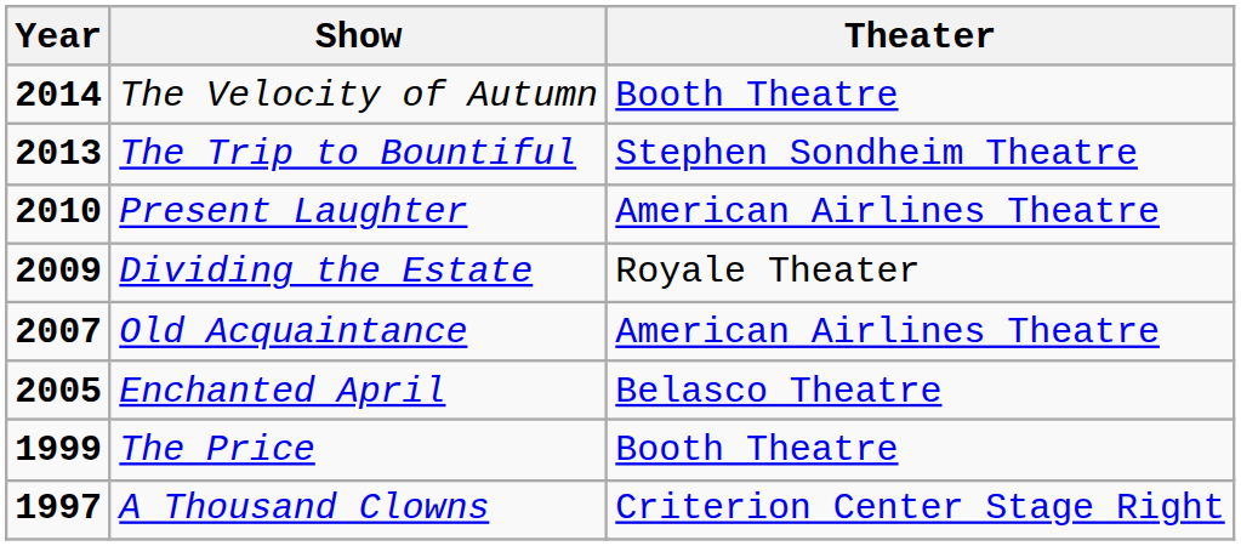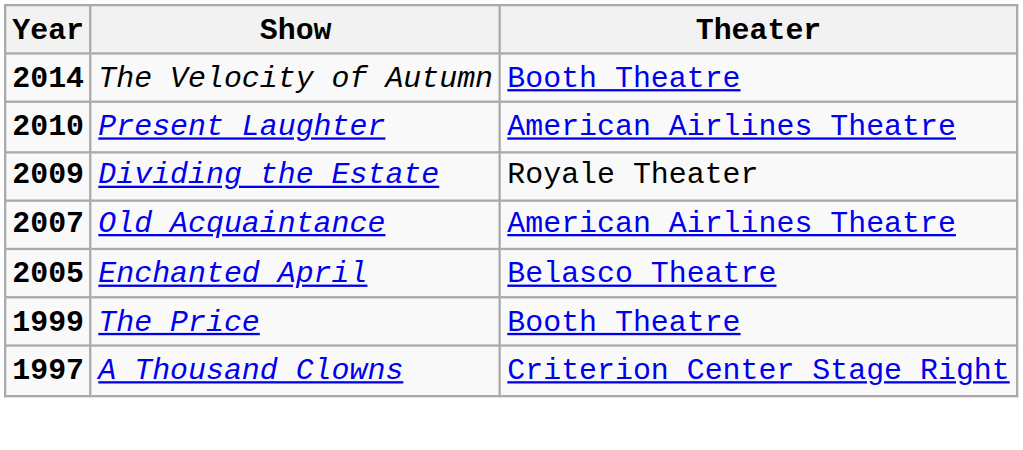 <table class="wikitable">
 <tr>
 <th>Year</th>
 <th>Show</th>
 <th>Theater</th>
 </tr>
 <tr>
 <td><strong>2014</strong></td>
 <td><em>The Velocity of Autumn</em></td>
 <td><a href='#'>Booth Theatre</a></td>
-</tr>
-<tr>
-<td><strong>2013</strong></td>
-<td><em><a href='#'>The Trip to Bountiful</a></em></td>
-<td><a href='#'>Stephen Sondheim Theatre</a></td>
 </tr>
 <tr>
 <td><strong>2010</strong></td>
 <td><em><a href='#'>Present Laughter</a></em></td>
 <td><a href='#'>American Airlines Theatre</a></td>
 </tr>
 <tr>
 <td><strong>2009</strong></td>
 <td><em><a href='#'>Dividing the Estate</a></em></td>
 <td>Royale Theater</td>
 </tr>
 <tr>
 <td><strong>2007</strong></td>
 <td><em><a href='#'>Old Acquaintance</a></em></td>
 <td><a href='#'>American Airlines Theatre</a></td>
 </tr>
 <tr>
 <td><strong>2005</strong></td>
 <td><em><a href='#'>Enchanted April</a></em></td>
 <td><a href='#'>Belasco Theatre</a></td>
 </tr>
 <tr>
 <td><strong>1999</strong></td>
 <td><em><a href='#'>The Price</a></em></td>
 <td><a href='#'>Booth Theatre</a></td>
 </tr>
 <tr>
 <td><strong>1997</strong></td>
 <td><em><a href='#'>A Thousand Clowns</a></em></td>
 <td><a href='#'>Criterion Center Stage Right</a></td>
 </tr>
 </table>
